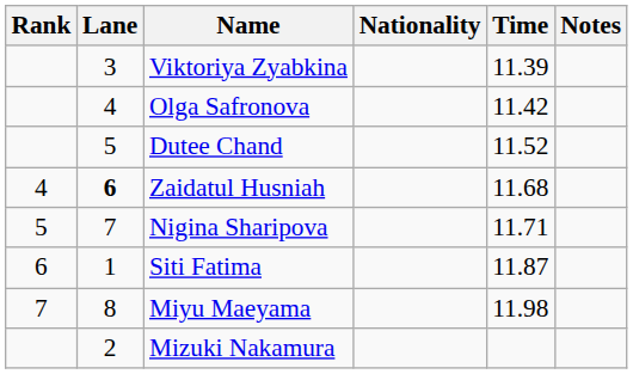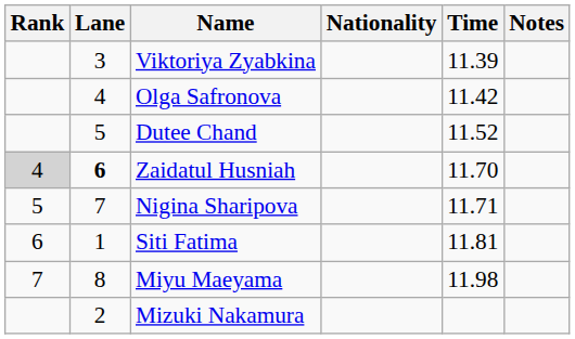 <table class="wikitable sortable" style="text-align:center">
 <tr>
 <th>Rank</th>
 <th>Lane</th>
 <th>Name</th>
 <th>Nationality</th>
 <th>Time</th>
 <th>Notes</th>
 </tr>
 <tr>
 <td></td>
 <td>3</td>
 <td align=left><a href='#'>Viktoriya Zyabkina</a></td>
 <td align=left></td>
 <td>11.39</td>
 <td></td>
 </tr>
 <tr>
 <td></td>
 <td>4</td>
 <td align=left><a href='#'>Olga Safronova</a></td>
 <td align=left></td>
 <td>11.42</td>
 <td></td>
 </tr>
 <tr>
 <td></td>
 <td>5</td>
 <td align=left><a href='#'>Dutee Chand</a></td>
 <td align=left></td>
 <td>11.52</td>
 <td></td>
 </tr>
 <tr>
-<td>4</td>
+<td style="background: lightgrey;">4</td>
 <td><strong>6</strong></td>
 <td align=left><a href='#'>Zaidatul Husniah</a></td>
 <td align=left></td>
-<td>11.68</td>
+<td>11.70</td>
 <td></td>
 </tr>
 <tr>
 <td>5</td>
 <td>7</td>
 <td align=left><a href='#'>Nigina Sharipova</a></td>
 <td align=left></td>
 <td>11.71</td>
 <td></td>
 </tr>
 <tr>
 <td>6</td>
 <td>1</td>
 <td align=left><a href='#'>Siti Fatima</a></td>
 <td align=left></td>
-<td>11.87</td>
+<td>11.81</td>
 <td></td>
 </tr>
 <tr>
 <td>7</td>
 <td>8</td>
 <td align=left><a href='#'>Miyu Maeyama</a></td>
 <td align=left></td>
 <td>11.98</td>
 <td></td>
 </tr>
 <tr>
 <td></td>
 <td>2</td>
 <td align=left><a href='#'>Mizuki Nakamura</a></td>
 <td align=left></td>
 <td></td>
 <td></td>
 </tr>
 </table>
